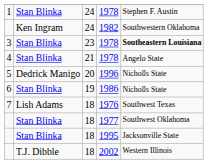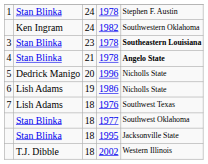 <table class="wikitable">
 <tr>
 </tr>
 <tr>
 <td>1</td>
 <td><a href='#'>Stan Blinka</a></td>
 <td>24</td>
 <td><a href='#'>1978</a></td>
 <td style="font-size:80%;">Stephen F. Austin</td>
 </tr>
 <tr>
 <td></td>
 <td>Ken Ingram</td>
 <td>24</td>
 <td><a href='#'>1982</a></td>
 <td style="font-size:80%;">Southwestern Oklahoma</td>
 </tr>
 <tr>
 <td>3</td>
 <td><a href='#'>Stan Blinka</a></td>
 <td>23</td>
 <td><a href='#'>1978</a></td>
 <td style="font-size:80%;"><strong>Southeastern Louisiana</strong></td>
 </tr>
 <tr>
 <td>4</td>
 <td><a href='#'>Stan Blinka</a></td>
 <td>21</td>
 <td><a href='#'>1978</a></td>
-<td style="font-size:80%;">Angelo State</td>
+<td style="font-size:80%;"><strong>Angelo State</strong></td>
 </tr>
 <tr>
 <td>5</td>
 <td>Dedrick Manigo</td>
 <td>20</td>
 <td><a href='#'>1996</a></td>
 <td style="font-size:80%;">Nicholls State</td>
 </tr>
 <tr>
 <td>6</td>
-<td><a href='#'>Stan Blinka</a></td>
+<td>Lish Adams</td>
 <td>19</td>
 <td><a href='#'>1986</a></td>
 <td style="font-size:80%;">Nicholls State</td>
 </tr>
 <tr>
 <td>7</td>
 <td>Lish Adams</td>
 <td>18</td>
 <td><a href='#'>1976</a></td>
 <td style="font-size:80%;">Southwest Texas</td>
 </tr>
 <tr>
 <td></td>
 <td><a href='#'>Stan Blinka</a></td>
 <td>18</td>
 <td><a href='#'>1977</a></td>
 <td style="font-size:80%;">Southwest Oklahoma</td>
 </tr>
 <tr>
 <td></td>
 <td><a href='#'>Stan Blinka</a></td>
 <td>18</td>
 <td><a href='#'>1995</a></td>
 <td style="font-size:80%;">Jacksonville State</td>
 </tr>
 <tr>
 <td></td>
 <td>T.J. Dibble</td>
 <td>18</td>
 <td><a href='#'>2002</a></td>
 <td style="font-size:80%;">Western Illinois</td>
 </tr>
 </table>
